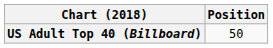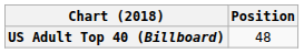 <table class="wikitable plainrowheaders" style="text-align:center;">
 <tr>
 <th>Chart (2018)</th>
 <th>Position</th>
 </tr>
 <tr>
 <th scope="row">US Adult Top 40 (<em>Billboard</em>)</th>
-<td>50</td>
+<td>48</td>
 </tr>
 </table>
